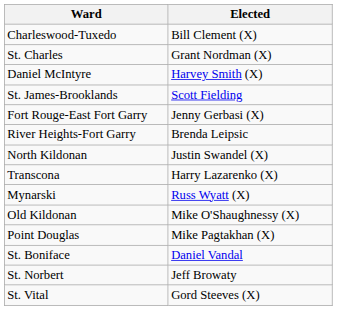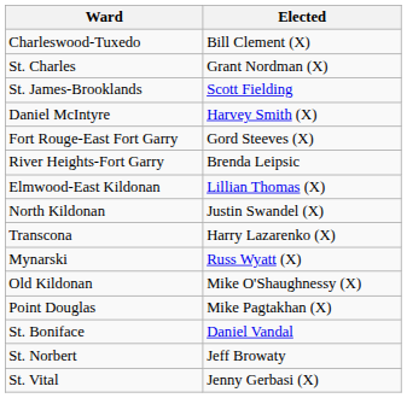 <table class="wikitable">
 <tr>
 <th bgcolor="#DDDDFF" width="200px">Ward</th>
 <th bgcolor="#DDDDFF" width="200px">Elected</th>
 </tr>
 <tr>
 <td>Charleswood-Tuxedo</td>
 <td>Bill Clement (X)</td>
 </tr>
 <tr>
 <td>St. Charles</td>
 <td>Grant Nordman (X)</td>
 </tr>
 <tr>
+<td>St. James-Brooklands</td>
+<td><a href='#'>Scott Fielding</a></td>
+</tr>
+<tr>
 <td>Daniel McIntyre</td>
 <td><a href='#'>Harvey Smith</a> (X)</td>
 </tr>
 <tr>
-<td>St. James-Brooklands</td>
-<td><a href='#'>Scott Fielding</a></td>
-</tr>
-<tr>
 <td>Fort Rouge-East Fort Garry</td>
-<td>Jenny Gerbasi (X)</td>
+<td>Gord Steeves (X)</td>
 </tr>
 <tr>
 <td>River Heights-Fort Garry</td>
 <td>Brenda Leipsic</td>
+</tr>
+<tr>
+<td>Elmwood-East Kildonan</td>
+<td><a href='#'>Lillian Thomas</a> (X)</td>
 </tr>
 <tr>
 <td>North Kildonan</td>
 <td>Justin Swandel (X)</td>
 </tr>
 <tr>
 <td>Transcona</td>
 <td>Harry Lazarenko (X)</td>
 </tr>
 <tr>
 <td>Mynarski</td>
 <td><a href='#'>Russ Wyatt</a> (X)</td>
 </tr>
 <tr>
 <td>Old Kildonan</td>
 <td>Mike O'Shaughnessy (X)</td>
 </tr>
 <tr>
 <td>Point Douglas</td>
 <td>Mike Pagtakhan (X)</td>
 </tr>
 <tr>
 <td>St. Boniface</td>
 <td><a href='#'>Daniel Vandal</a></td>
 </tr>
 <tr>
 <td>St. Norbert</td>
 <td>Jeff Browaty</td>
 </tr>
 <tr>
 <td>St. Vital</td>
-<td>Gord Steeves (X)</td>
+<td>Jenny Gerbasi (X)</td>
 </tr>
 </table>
